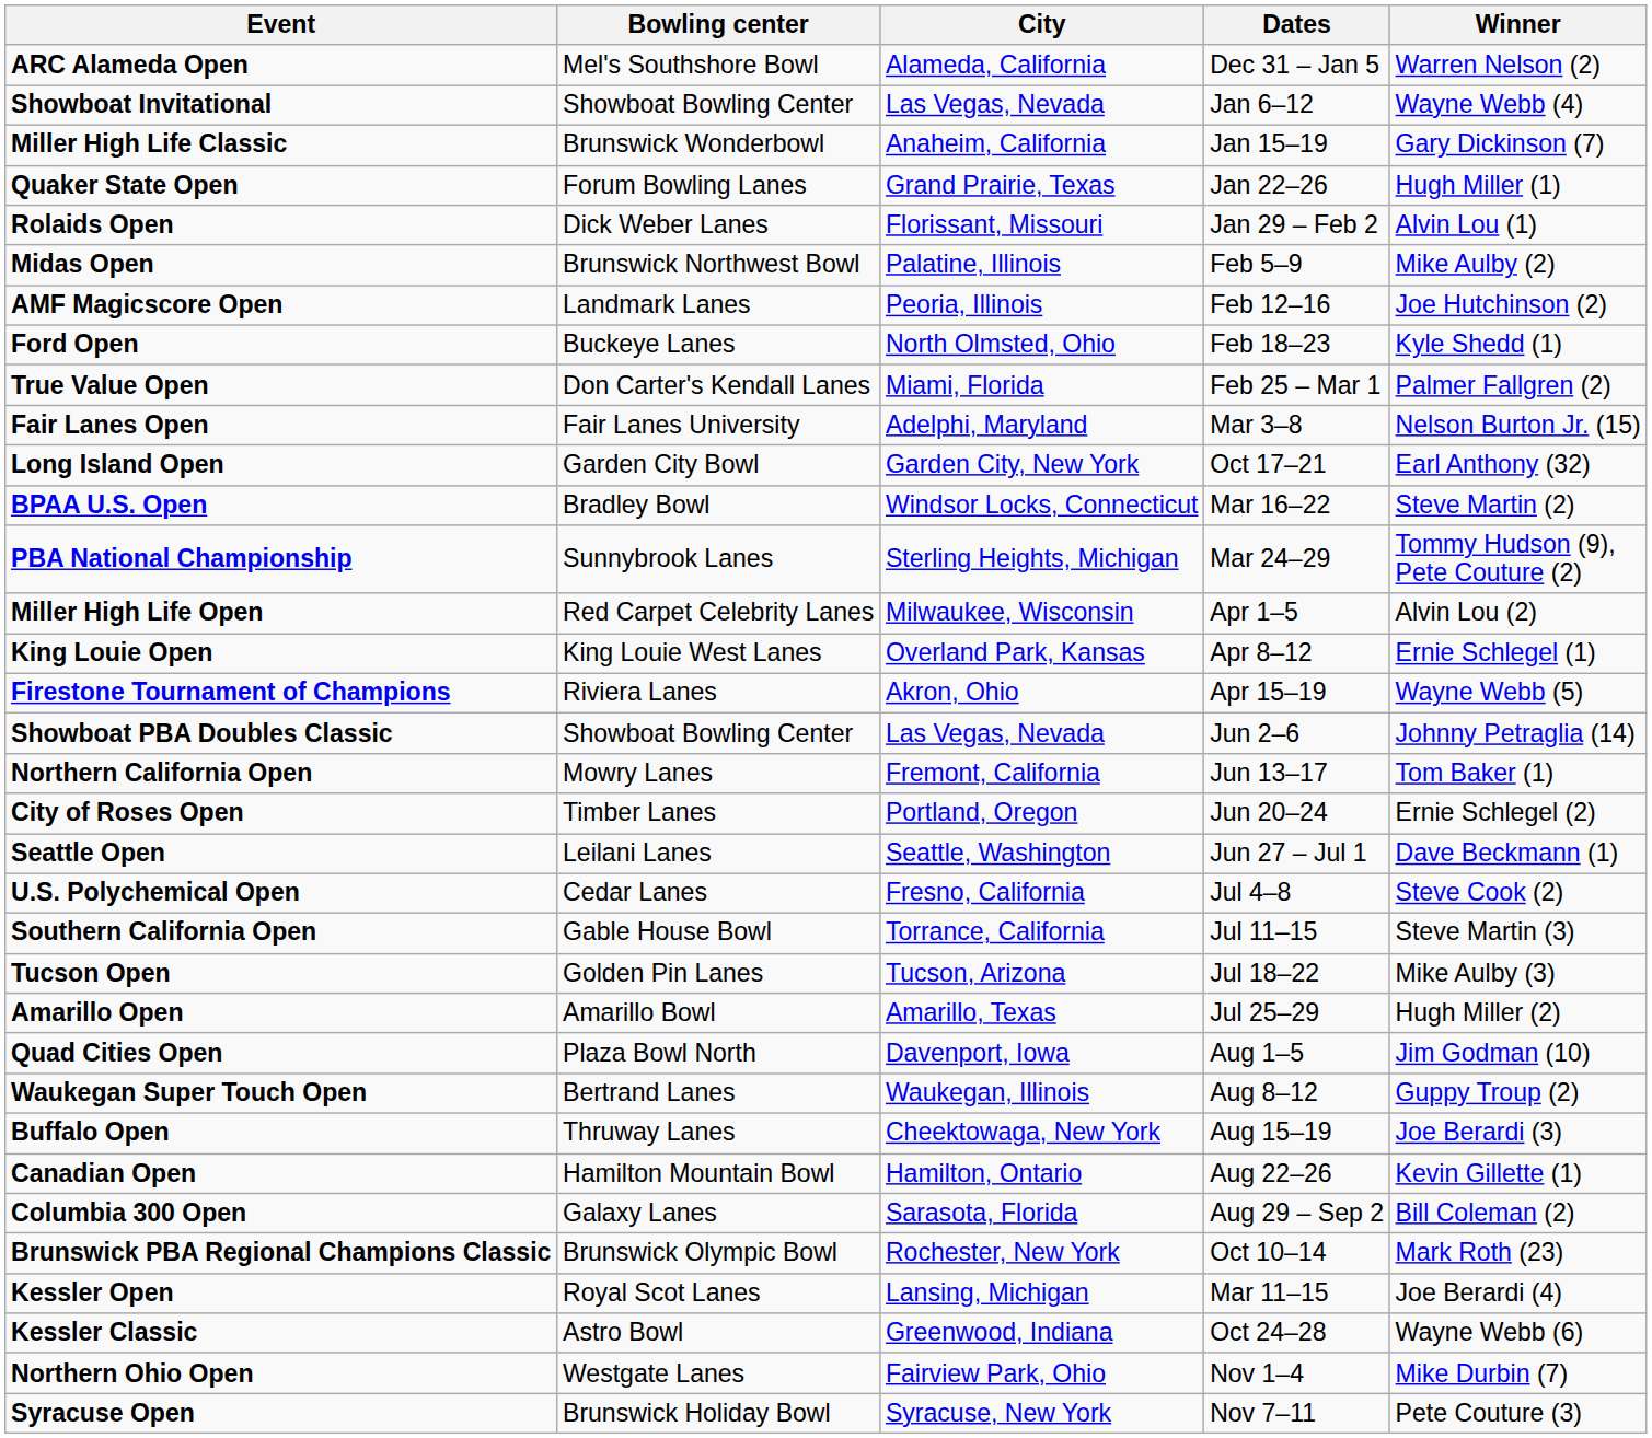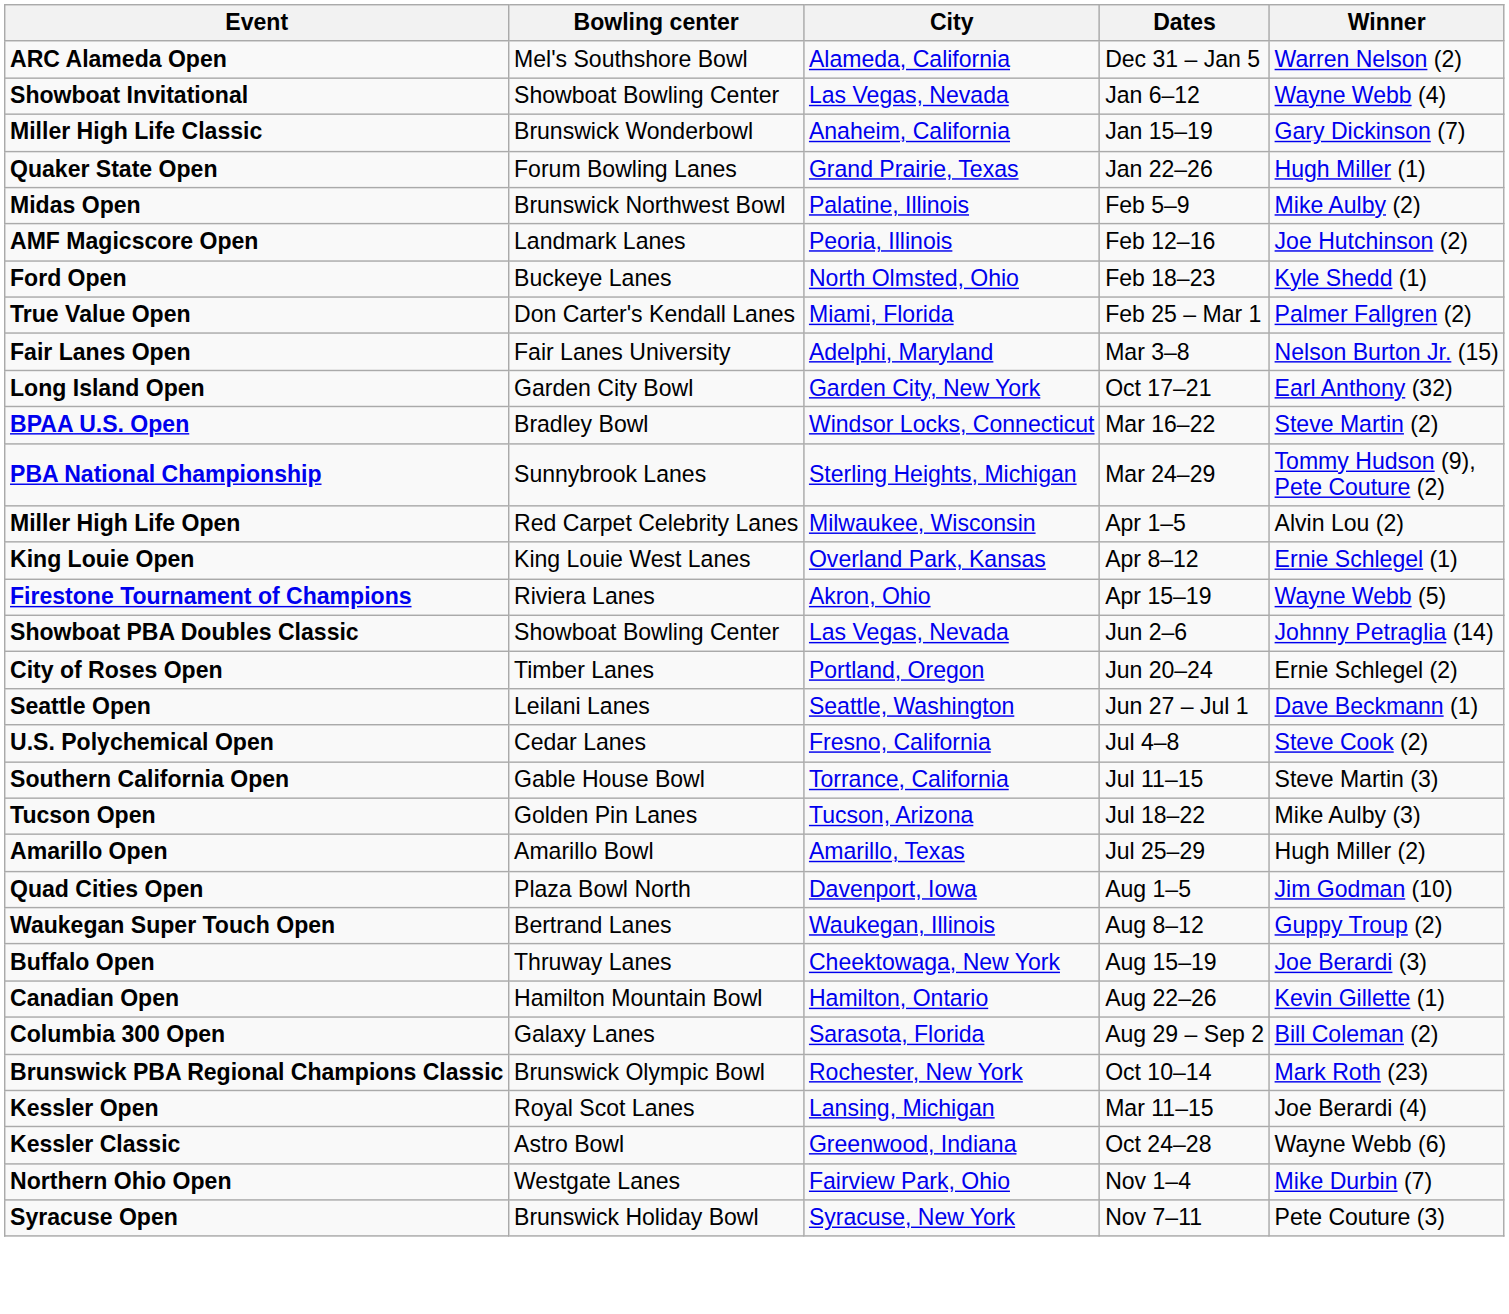 <table class="wikitable">
 <tr>
 <th>Event</th>
 <th>Bowling center</th>
 <th>City</th>
 <th>Dates</th>
 <th>Winner</th>
 </tr>
 <tr>
 <td><strong>ARC Alameda Open</strong></td>
 <td>Mel's Southshore Bowl</td>
 <td><a href='#'>Alameda, California</a></td>
 <td>Dec 31 – Jan 5</td>
 <td><a href='#'>Warren Nelson</a> (2)</td>
 </tr>
 <tr>
 <td><strong>Showboat Invitational</strong></td>
 <td>Showboat Bowling Center</td>
 <td><a href='#'>Las Vegas, Nevada</a></td>
 <td>Jan 6–12</td>
 <td><a href='#'>Wayne Webb</a> (4)</td>
 </tr>
 <tr>
 <td><strong>Miller High Life Classic</strong></td>
 <td>Brunswick Wonderbowl</td>
 <td><a href='#'>Anaheim, California</a></td>
 <td>Jan 15–19</td>
 <td><a href='#'>Gary Dickinson</a> (7)</td>
 </tr>
 <tr>
 <td><strong>Quaker State Open</strong></td>
 <td>Forum Bowling Lanes</td>
 <td><a href='#'>Grand Prairie, Texas</a></td>
 <td>Jan 22–26</td>
 <td><a href='#'>Hugh Miller</a> (1)</td>
-</tr>
-<tr>
-<td><strong>Rolaids Open</strong></td>
-<td>Dick Weber Lanes</td>
-<td><a href='#'>Florissant, Missouri</a></td>
-<td>Jan 29 – Feb 2</td>
-<td><a href='#'>Alvin Lou</a> (1)</td>
 </tr>
 <tr>
 <td><strong>Midas Open</strong></td>
 <td>Brunswick Northwest Bowl</td>
 <td><a href='#'>Palatine, Illinois</a></td>
 <td>Feb 5–9</td>
 <td><a href='#'>Mike Aulby</a> (2)</td>
 </tr>
 <tr>
 <td><strong>AMF Magicscore Open</strong></td>
 <td>Landmark Lanes</td>
 <td><a href='#'>Peoria, Illinois</a></td>
 <td>Feb 12–16</td>
 <td><a href='#'>Joe Hutchinson</a> (2)</td>
 </tr>
 <tr>
 <td><strong>Ford Open</strong></td>
 <td>Buckeye Lanes</td>
 <td><a href='#'>North Olmsted, Ohio</a></td>
 <td>Feb 18–23</td>
 <td><a href='#'>Kyle Shedd</a> (1)</td>
 </tr>
 <tr>
 <td><strong>True Value Open</strong></td>
 <td>Don Carter's Kendall Lanes</td>
 <td><a href='#'>Miami, Florida</a></td>
 <td>Feb 25 – Mar 1</td>
 <td><a href='#'>Palmer Fallgren</a> (2)</td>
 </tr>
 <tr>
 <td><strong>Fair Lanes Open</strong></td>
 <td>Fair Lanes University</td>
 <td><a href='#'>Adelphi, Maryland</a></td>
 <td>Mar 3–8</td>
 <td><a href='#'>Nelson Burton Jr.</a> (15)</td>
 </tr>
 <tr>
 <td><strong>Long Island Open</strong></td>
 <td>Garden City Bowl</td>
 <td><a href='#'>Garden City, New York</a></td>
 <td>Oct 17–21</td>
 <td><a href='#'>Earl Anthony</a> (32)</td>
 </tr>
 <tr>
 <td><strong><a href='#'>BPAA U.S. Open</a></strong></td>
 <td>Bradley Bowl</td>
 <td><a href='#'>Windsor Locks, Connecticut</a></td>
 <td>Mar 16–22</td>
 <td><a href='#'>Steve Martin</a> (2)</td>
 </tr>
 <tr>
 <td><strong><a href='#'>PBA National Championship</a></strong></td>
 <td>Sunnybrook Lanes</td>
 <td><a href='#'>Sterling Heights, Michigan</a></td>
 <td>Mar 24–29</td>
 <td><a href='#'>Tommy Hudson</a> (9),<br><a href='#'>Pete Couture</a> (2)</td>
 </tr>
 <tr>
 <td><strong>Miller High Life Open</strong></td>
 <td>Red Carpet Celebrity Lanes</td>
 <td><a href='#'>Milwaukee, Wisconsin</a></td>
 <td>Apr 1–5</td>
 <td>Alvin Lou (2)</td>
 </tr>
 <tr>
 <td><strong>King Louie Open</strong></td>
 <td>King Louie West Lanes</td>
 <td><a href='#'>Overland Park, Kansas</a></td>
 <td>Apr 8–12</td>
 <td><a href='#'>Ernie Schlegel</a> (1)</td>
 </tr>
 <tr>
 <td><strong><a href='#'>Firestone Tournament of Champions</a></strong></td>
 <td>Riviera Lanes</td>
 <td><a href='#'>Akron, Ohio</a></td>
 <td>Apr 15–19</td>
 <td><a href='#'>Wayne Webb</a> (5)</td>
 </tr>
 <tr>
 <td><strong>Showboat PBA Doubles Classic</strong></td>
 <td>Showboat Bowling Center</td>
 <td><a href='#'>Las Vegas, Nevada</a></td>
 <td>Jun 2–6</td>
 <td><a href='#'>Johnny Petraglia</a> (14)</td>
-</tr>
-<tr>
-<td><strong>Northern California Open</strong></td>
-<td>Mowry Lanes</td>
-<td><a href='#'>Fremont, California</a></td>
-<td>Jun 13–17</td>
-<td><a href='#'>Tom Baker</a> (1)</td>
 </tr>
 <tr>
 <td><strong>City of Roses Open</strong></td>
 <td>Timber Lanes</td>
 <td><a href='#'>Portland, Oregon</a></td>
 <td>Jun 20–24</td>
 <td>Ernie Schlegel (2)</td>
 </tr>
 <tr>
 <td><strong>Seattle Open</strong></td>
 <td>Leilani Lanes</td>
 <td><a href='#'>Seattle, Washington</a></td>
 <td>Jun 27 – Jul 1</td>
 <td><a href='#'>Dave Beckmann</a> (1)</td>
 </tr>
 <tr>
 <td><strong>U.S. Polychemical Open</strong></td>
 <td>Cedar Lanes</td>
 <td><a href='#'>Fresno, California</a></td>
 <td>Jul 4–8</td>
 <td><a href='#'>Steve Cook</a> (2)</td>
 </tr>
 <tr>
 <td><strong>Southern California Open</strong></td>
 <td>Gable House Bowl</td>
 <td><a href='#'>Torrance, California</a></td>
 <td>Jul 11–15</td>
 <td>Steve Martin (3)</td>
 </tr>
 <tr>
 <td><strong>Tucson Open</strong></td>
 <td>Golden Pin Lanes</td>
 <td><a href='#'>Tucson, Arizona</a></td>
 <td>Jul 18–22</td>
 <td>Mike Aulby (3)</td>
 </tr>
 <tr>
 <td><strong>Amarillo Open</strong></td>
 <td>Amarillo Bowl</td>
 <td><a href='#'>Amarillo, Texas</a></td>
 <td>Jul 25–29</td>
 <td>Hugh Miller (2)</td>
 </tr>
 <tr>
 <td><strong>Quad Cities Open</strong></td>
 <td>Plaza Bowl North</td>
 <td><a href='#'>Davenport, Iowa</a></td>
 <td>Aug 1–5</td>
 <td><a href='#'>Jim Godman</a> (10)</td>
 </tr>
 <tr>
 <td><strong>Waukegan Super Touch Open</strong></td>
 <td>Bertrand Lanes</td>
 <td><a href='#'>Waukegan, Illinois</a></td>
 <td>Aug 8–12</td>
 <td><a href='#'>Guppy Troup</a> (2)</td>
 </tr>
 <tr>
 <td><strong>Buffalo Open</strong></td>
 <td>Thruway Lanes</td>
 <td><a href='#'>Cheektowaga, New York</a></td>
 <td>Aug 15–19</td>
 <td><a href='#'>Joe Berardi</a> (3)</td>
 </tr>
 <tr>
 <td><strong>Canadian Open</strong></td>
 <td>Hamilton Mountain Bowl</td>
 <td><a href='#'>Hamilton, Ontario</a></td>
 <td>Aug 22–26</td>
 <td><a href='#'>Kevin Gillette</a> (1)</td>
 </tr>
 <tr>
 <td><strong>Columbia 300 Open</strong></td>
 <td>Galaxy Lanes</td>
 <td><a href='#'>Sarasota, Florida</a></td>
 <td>Aug 29 – Sep 2</td>
 <td><a href='#'>Bill Coleman</a> (2)</td>
 </tr>
 <tr>
 <td><strong>Brunswick PBA Regional Champions Classic</strong></td>
 <td>Brunswick Olympic Bowl</td>
 <td><a href='#'>Rochester, New York</a></td>
 <td>Oct 10–14</td>
 <td><a href='#'>Mark Roth</a> (23)</td>
 </tr>
 <tr>
 <td><strong>Kessler Open</strong></td>
 <td>Royal Scot Lanes</td>
 <td><a href='#'>Lansing, Michigan</a></td>
 <td>Mar 11–15</td>
 <td>Joe Berardi (4)</td>
 </tr>
 <tr>
 <td><strong>Kessler Classic</strong></td>
 <td>Astro Bowl</td>
 <td><a href='#'>Greenwood, Indiana</a></td>
 <td>Oct 24–28</td>
 <td>Wayne Webb (6)</td>
 </tr>
 <tr>
 <td><strong>Northern Ohio Open</strong></td>
 <td>Westgate Lanes</td>
 <td><a href='#'>Fairview Park, Ohio</a></td>
 <td>Nov 1–4</td>
 <td><a href='#'>Mike Durbin</a> (7)</td>
 </tr>
 <tr>
 <td><strong>Syracuse Open</strong></td>
 <td>Brunswick Holiday Bowl</td>
 <td><a href='#'>Syracuse, New York</a></td>
 <td>Nov 7–11</td>
 <td>Pete Couture (3)</td>
 </tr>
 </table>
